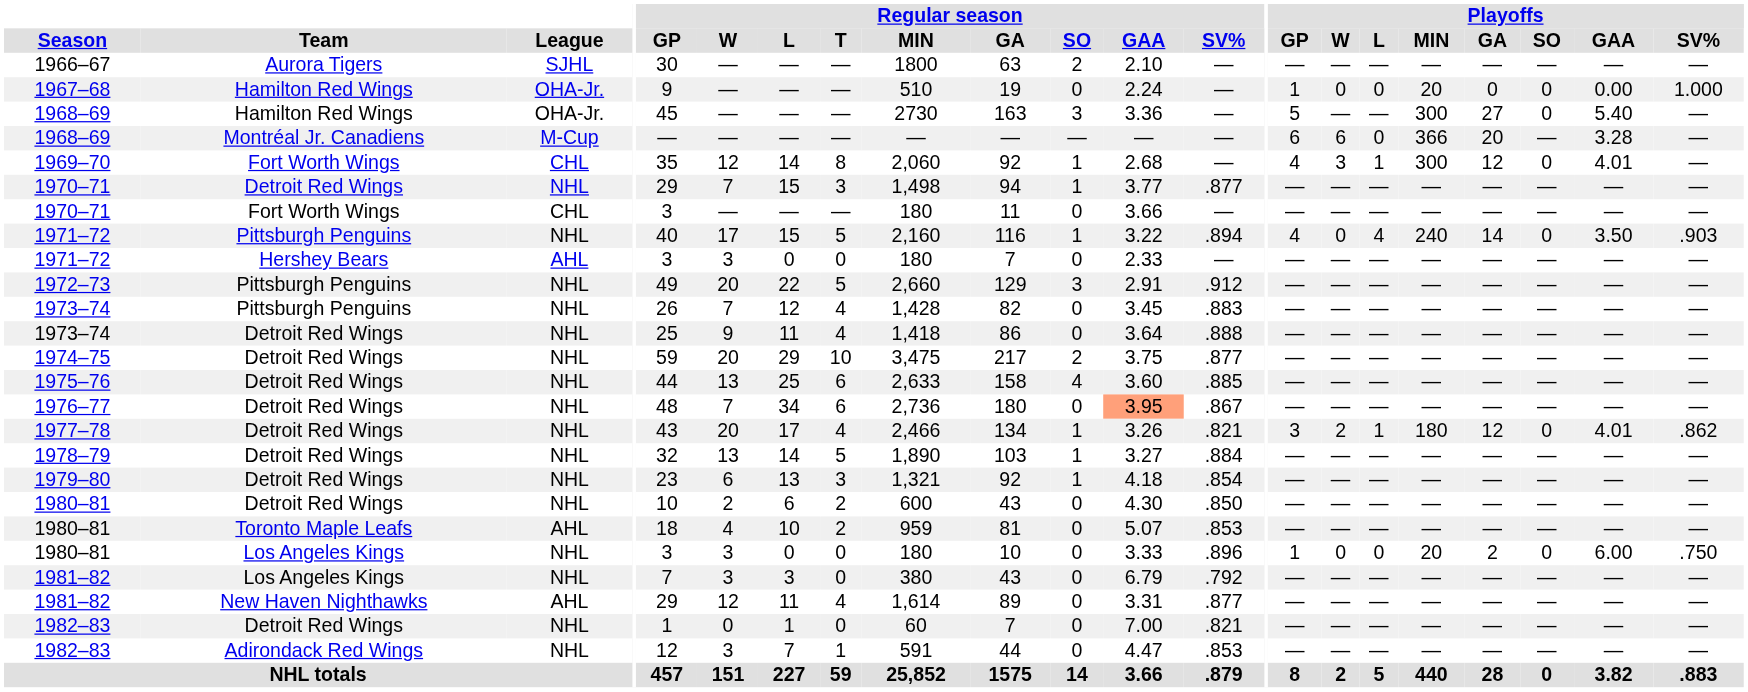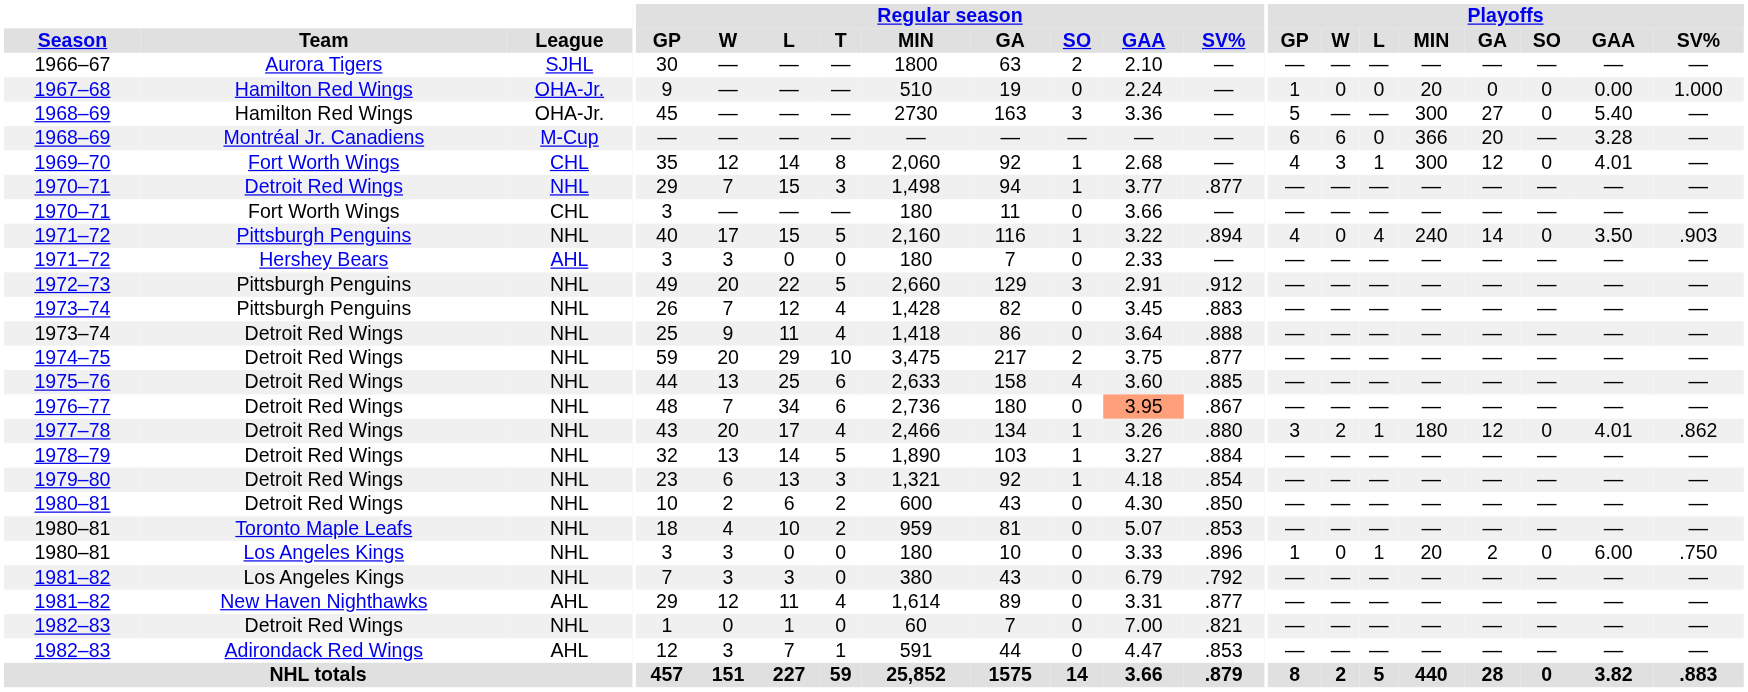 <table border="0" cellpadding="1" cellspacing="0" style="width:90%; text-align:center;">
 <tr bgcolor="#e0e0e0">
 <th colspan="3" bgcolor="#ffffff"></th>
 <th rowspan="99" bgcolor="#ffffff"></th>
 <th colspan="9" bgcolor="#e0e0e0"><a href='#'>Regular season</a></th>
 <th rowspan="99" bgcolor="#ffffff"></th>
 <th colspan="8" bgcolor="#e0e0e0"><a href='#'>Playoffs</a></th>
 </tr>
 <tr bgcolor="#e0e0e0">
 <th><a href='#'>Season</a></th>
 <th>Team</th>
 <th>League</th>
 <th>GP</th>
 <th>W</th>
 <th>L</th>
 <th>T</th>
 <th>MIN</th>
 <th>GA</th>
 <th><a href='#'>SO</a></th>
 <th><a href='#'>GAA</a></th>
 <th><a href='#'>SV%</a></th>
 <th>GP</th>
 <th>W</th>
 <th>L</th>
 <th>MIN</th>
 <th>GA</th>
 <th>SO</th>
 <th>GAA</th>
 <th>SV%</th>
 </tr>
 <tr>
 <td>1966–67</td>
 <td><a href='#'>Aurora Tigers</a></td>
 <td><a href='#'>SJHL</a></td>
 <td>30</td>
 <td>—</td>
 <td>—</td>
 <td>—</td>
 <td>1800</td>
 <td>63</td>
 <td>2</td>
 <td>2.10</td>
 <td>—</td>
 <td>—</td>
 <td>—</td>
 <td>—</td>
 <td>—</td>
 <td>—</td>
 <td>—</td>
 <td>—</td>
 <td>—</td>
 </tr>
 <tr bgcolor="#f0f0f0">
 <td><a href='#'>1967–68</a></td>
 <td><a href='#'>Hamilton Red Wings</a></td>
 <td><a href='#'>OHA-Jr.</a></td>
 <td>9</td>
 <td>—</td>
 <td>—</td>
 <td>—</td>
 <td>510</td>
 <td>19</td>
 <td>0</td>
 <td>2.24</td>
 <td>—</td>
 <td>1</td>
 <td>0</td>
 <td>0</td>
 <td>20</td>
 <td>0</td>
 <td>0</td>
 <td>0.00</td>
 <td>1.000</td>
 </tr>
 <tr>
 <td><a href='#'>1968–69</a></td>
 <td>Hamilton Red Wings</td>
 <td>OHA-Jr.</td>
 <td>45</td>
 <td>—</td>
 <td>—</td>
 <td>—</td>
 <td>2730</td>
 <td>163</td>
 <td>3</td>
 <td>3.36</td>
 <td>—</td>
 <td>5</td>
 <td>—</td>
 <td>—</td>
 <td>300</td>
 <td>27</td>
 <td>0</td>
 <td>5.40</td>
 <td>—</td>
 </tr>
 <tr bgcolor="#f0f0f0">
 <td><a href='#'>1968–69</a></td>
 <td><a href='#'>Montréal Jr. Canadiens</a></td>
 <td><a href='#'>M-Cup</a></td>
 <td>—</td>
 <td>—</td>
 <td>—</td>
 <td>—</td>
 <td>—</td>
 <td>—</td>
 <td>—</td>
 <td>—</td>
 <td>—</td>
 <td>6</td>
 <td>6</td>
 <td>0</td>
 <td>366</td>
 <td>20</td>
 <td>—</td>
 <td>3.28</td>
 <td>—</td>
 </tr>
 <tr>
 <td><a href='#'>1969–70</a></td>
 <td><a href='#'>Fort Worth Wings</a></td>
 <td><a href='#'>CHL</a></td>
 <td>35</td>
 <td>12</td>
 <td>14</td>
 <td>8</td>
 <td>2,060</td>
 <td>92</td>
 <td>1</td>
 <td>2.68</td>
 <td>—</td>
 <td>4</td>
 <td>3</td>
 <td>1</td>
 <td>300</td>
 <td>12</td>
 <td>0</td>
 <td>4.01</td>
 <td>—</td>
 </tr>
 <tr bgcolor="#f0f0f0">
 <td><a href='#'>1970–71</a></td>
 <td><a href='#'>Detroit Red Wings</a></td>
 <td><a href='#'>NHL</a></td>
 <td>29</td>
 <td>7</td>
 <td>15</td>
 <td>3</td>
 <td>1,498</td>
 <td>94</td>
 <td>1</td>
 <td>3.77</td>
 <td>.877</td>
 <td>—</td>
 <td>—</td>
 <td>—</td>
 <td>—</td>
 <td>—</td>
 <td>—</td>
 <td>—</td>
 <td>—</td>
 </tr>
 <tr>
 <td><a href='#'>1970–71</a></td>
 <td>Fort Worth Wings</td>
 <td>CHL</td>
 <td>3</td>
 <td>—</td>
 <td>—</td>
 <td>—</td>
 <td>180</td>
 <td>11</td>
 <td>0</td>
 <td>3.66</td>
 <td>—</td>
 <td>—</td>
 <td>—</td>
 <td>—</td>
 <td>—</td>
 <td>—</td>
 <td>—</td>
 <td>—</td>
 <td>—</td>
 </tr>
 <tr bgcolor="#f0f0f0">
 <td><a href='#'>1971–72</a></td>
 <td><a href='#'>Pittsburgh Penguins</a></td>
 <td>NHL</td>
 <td>40</td>
 <td>17</td>
 <td>15</td>
 <td>5</td>
 <td>2,160</td>
 <td>116</td>
 <td>1</td>
 <td>3.22</td>
 <td>.894</td>
 <td>4</td>
 <td>0</td>
 <td>4</td>
 <td>240</td>
 <td>14</td>
 <td>0</td>
 <td>3.50</td>
 <td>.903</td>
 </tr>
 <tr>
 <td><a href='#'>1971–72</a></td>
 <td><a href='#'>Hershey Bears</a></td>
 <td><a href='#'>AHL</a></td>
 <td>3</td>
 <td>3</td>
 <td>0</td>
 <td>0</td>
 <td>180</td>
 <td>7</td>
 <td>0</td>
 <td>2.33</td>
 <td>—</td>
 <td>—</td>
 <td>—</td>
 <td>—</td>
 <td>—</td>
 <td>—</td>
 <td>—</td>
 <td>—</td>
 <td>—</td>
 </tr>
 <tr bgcolor="#f0f0f0">
 <td><a href='#'>1972–73</a></td>
 <td>Pittsburgh Penguins</td>
 <td>NHL</td>
 <td>49</td>
 <td>20</td>
 <td>22</td>
 <td>5</td>
 <td>2,660</td>
 <td>129</td>
 <td>3</td>
 <td>2.91</td>
 <td>.912</td>
 <td>—</td>
 <td>—</td>
 <td>—</td>
 <td>—</td>
 <td>—</td>
 <td>—</td>
 <td>—</td>
 <td>—</td>
 </tr>
 <tr>
 <td><a href='#'>1973–74</a></td>
 <td>Pittsburgh Penguins</td>
 <td>NHL</td>
 <td>26</td>
 <td>7</td>
 <td>12</td>
 <td>4</td>
 <td>1,428</td>
 <td>82</td>
 <td>0</td>
 <td>3.45</td>
 <td>.883</td>
 <td>—</td>
 <td>—</td>
 <td>—</td>
 <td>—</td>
 <td>—</td>
 <td>—</td>
 <td>—</td>
 <td>—</td>
 </tr>
 <tr bgcolor="#f0f0f0">
 <td>1973–74</td>
 <td>Detroit Red Wings</td>
 <td>NHL</td>
 <td>25</td>
 <td>9</td>
 <td>11</td>
 <td>4</td>
 <td>1,418</td>
 <td>86</td>
 <td>0</td>
 <td>3.64</td>
 <td>.888</td>
 <td>—</td>
 <td>—</td>
 <td>—</td>
 <td>—</td>
 <td>—</td>
 <td>—</td>
 <td>—</td>
 <td>—</td>
 </tr>
 <tr>
 <td><a href='#'>1974–75</a></td>
 <td>Detroit Red Wings</td>
 <td>NHL</td>
 <td>59</td>
 <td>20</td>
 <td>29</td>
 <td>10</td>
 <td>3,475</td>
 <td>217</td>
 <td>2</td>
 <td>3.75</td>
 <td>.877</td>
 <td>—</td>
 <td>—</td>
 <td>—</td>
 <td>—</td>
 <td>—</td>
 <td>—</td>
 <td>—</td>
 <td>—</td>
 </tr>
 <tr bgcolor="#f0f0f0">
 <td><a href='#'>1975–76</a></td>
 <td>Detroit Red Wings</td>
 <td>NHL</td>
 <td>44</td>
 <td>13</td>
 <td>25</td>
 <td>6</td>
 <td>2,633</td>
 <td>158</td>
 <td>4</td>
 <td>3.60</td>
 <td>.885</td>
 <td>—</td>
 <td>—</td>
 <td>—</td>
 <td>—</td>
 <td>—</td>
 <td>—</td>
 <td>—</td>
 <td>—</td>
 </tr>
 <tr>
 <td><a href='#'>1976–77</a></td>
 <td>Detroit Red Wings</td>
 <td>NHL</td>
 <td>48</td>
 <td>7</td>
 <td>34</td>
 <td>6</td>
 <td>2,736</td>
 <td>180</td>
 <td>0</td>
 <td style="background: lightsalmon;">3.95</td>
 <td>.867</td>
 <td>—</td>
 <td>—</td>
 <td>—</td>
 <td>—</td>
 <td>—</td>
 <td>—</td>
 <td>—</td>
 <td>—</td>
 </tr>
 <tr bgcolor="#f0f0f0">
 <td><a href='#'>1977–78</a></td>
 <td>Detroit Red Wings</td>
 <td>NHL</td>
 <td>43</td>
 <td>20</td>
 <td>17</td>
 <td>4</td>
 <td>2,466</td>
 <td>134</td>
 <td>1</td>
 <td>3.26</td>
-<td>.821</td>
+<td>.880</td>
 <td>3</td>
 <td>2</td>
 <td>1</td>
 <td>180</td>
 <td>12</td>
 <td>0</td>
 <td>4.01</td>
 <td>.862</td>
 </tr>
 <tr>
 <td><a href='#'>1978–79</a></td>
 <td>Detroit Red Wings</td>
 <td>NHL</td>
 <td>32</td>
 <td>13</td>
 <td>14</td>
 <td>5</td>
 <td>1,890</td>
 <td>103</td>
 <td>1</td>
 <td>3.27</td>
 <td>.884</td>
 <td>—</td>
 <td>—</td>
 <td>—</td>
 <td>—</td>
 <td>—</td>
 <td>—</td>
 <td>—</td>
 <td>—</td>
 </tr>
 <tr bgcolor="#f0f0f0">
 <td><a href='#'>1979–80</a></td>
 <td>Detroit Red Wings</td>
 <td>NHL</td>
 <td>23</td>
 <td>6</td>
 <td>13</td>
 <td>3</td>
 <td>1,321</td>
 <td>92</td>
 <td>1</td>
 <td>4.18</td>
 <td>.854</td>
 <td>—</td>
 <td>—</td>
 <td>—</td>
 <td>—</td>
 <td>—</td>
 <td>—</td>
 <td>—</td>
 <td>—</td>
 </tr>
 <tr>
 <td><a href='#'>1980–81</a></td>
 <td>Detroit Red Wings</td>
 <td>NHL</td>
 <td>10</td>
 <td>2</td>
 <td>6</td>
 <td>2</td>
 <td>600</td>
 <td>43</td>
 <td>0</td>
 <td>4.30</td>
 <td>.850</td>
 <td>—</td>
 <td>—</td>
 <td>—</td>
 <td>—</td>
 <td>—</td>
 <td>—</td>
 <td>—</td>
 <td>—</td>
 </tr>
 <tr bgcolor="#f0f0f0">
 <td>1980–81</td>
 <td><a href='#'>Toronto Maple Leafs</a></td>
-<td>AHL</td>
+<td>NHL</td>
 <td>18</td>
 <td>4</td>
 <td>10</td>
 <td>2</td>
 <td>959</td>
 <td>81</td>
 <td>0</td>
 <td>5.07</td>
 <td>.853</td>
 <td>—</td>
 <td>—</td>
 <td>—</td>
 <td>—</td>
 <td>—</td>
 <td>—</td>
 <td>—</td>
 <td>—</td>
 </tr>
 <tr>
 <td>1980–81</td>
 <td><a href='#'>Los Angeles Kings</a></td>
 <td>NHL</td>
 <td>3</td>
 <td>3</td>
 <td>0</td>
 <td>0</td>
 <td>180</td>
 <td>10</td>
 <td>0</td>
 <td>3.33</td>
 <td>.896</td>
 <td>1</td>
 <td>0</td>
-<td>0</td>
+<td>1</td>
 <td>20</td>
 <td>2</td>
 <td>0</td>
 <td>6.00</td>
 <td>.750</td>
 </tr>
 <tr bgcolor="#f0f0f0">
 <td><a href='#'>1981–82</a></td>
 <td>Los Angeles Kings</td>
 <td>NHL</td>
 <td>7</td>
 <td>3</td>
 <td>3</td>
 <td>0</td>
 <td>380</td>
 <td>43</td>
 <td>0</td>
 <td>6.79</td>
 <td>.792</td>
 <td>—</td>
 <td>—</td>
 <td>—</td>
 <td>—</td>
 <td>—</td>
 <td>—</td>
 <td>—</td>
 <td>—</td>
 </tr>
 <tr>
 <td><a href='#'>1981–82</a></td>
 <td><a href='#'>New Haven Nighthawks</a></td>
 <td>AHL</td>
 <td>29</td>
 <td>12</td>
 <td>11</td>
 <td>4</td>
 <td>1,614</td>
 <td>89</td>
 <td>0</td>
 <td>3.31</td>
 <td>.877</td>
 <td>—</td>
 <td>—</td>
 <td>—</td>
 <td>—</td>
 <td>—</td>
 <td>—</td>
 <td>—</td>
 <td>—</td>
 </tr>
 <tr bgcolor="#f0f0f0">
 <td><a href='#'>1982–83</a></td>
 <td>Detroit Red Wings</td>
 <td>NHL</td>
 <td>1</td>
 <td>0</td>
 <td>1</td>
 <td>0</td>
 <td>60</td>
 <td>7</td>
 <td>0</td>
 <td>7.00</td>
 <td>.821</td>
 <td>—</td>
 <td>—</td>
 <td>—</td>
 <td>—</td>
 <td>—</td>
 <td>—</td>
 <td>—</td>
 <td>—</td>
 </tr>
 <tr>
 <td><a href='#'>1982–83</a></td>
 <td><a href='#'>Adirondack Red Wings</a></td>
-<td>NHL</td>
+<td>AHL</td>
 <td>12</td>
 <td>3</td>
 <td>7</td>
 <td>1</td>
 <td>591</td>
 <td>44</td>
 <td>0</td>
 <td>4.47</td>
 <td>.853</td>
 <td>—</td>
 <td>—</td>
 <td>—</td>
 <td>—</td>
 <td>—</td>
 <td>—</td>
 <td>—</td>
 <td>—</td>
 </tr>
 <tr bgcolor="#e0e0e0">
 <th colspan="3">NHL totals</th>
 <th>457</th>
 <th>151</th>
 <th>227</th>
 <th>59</th>
 <th>25,852</th>
 <th>1575</th>
 <th>14</th>
 <th>3.66</th>
 <th>.879</th>
 <th>8</th>
 <th>2</th>
 <th>5</th>
 <th>440</th>
 <th>28</th>
 <th>0</th>
 <th>3.82</th>
 <th>.883</th>
 </tr>
 </table>
